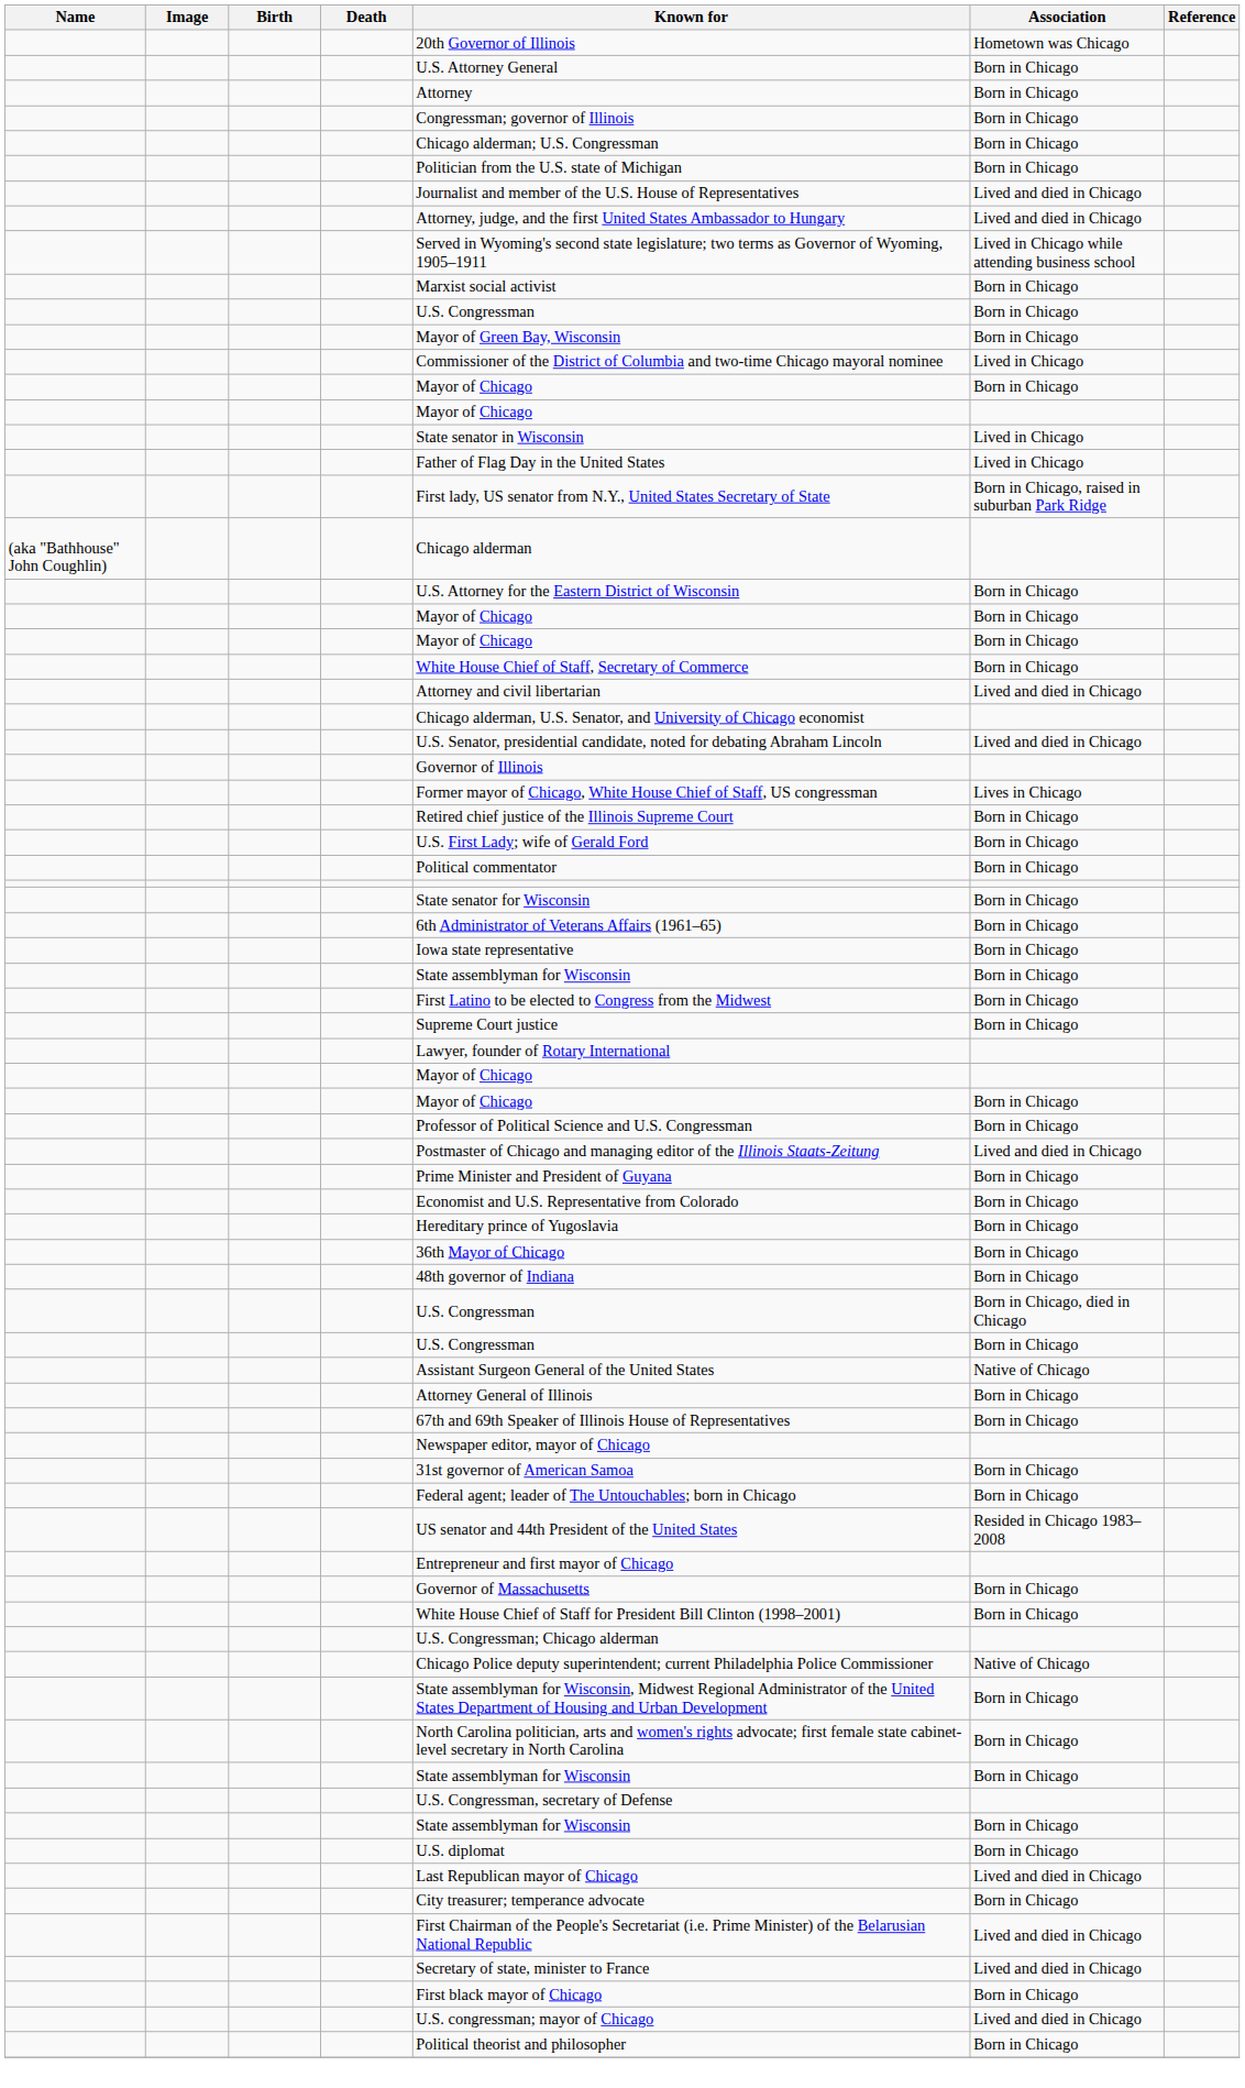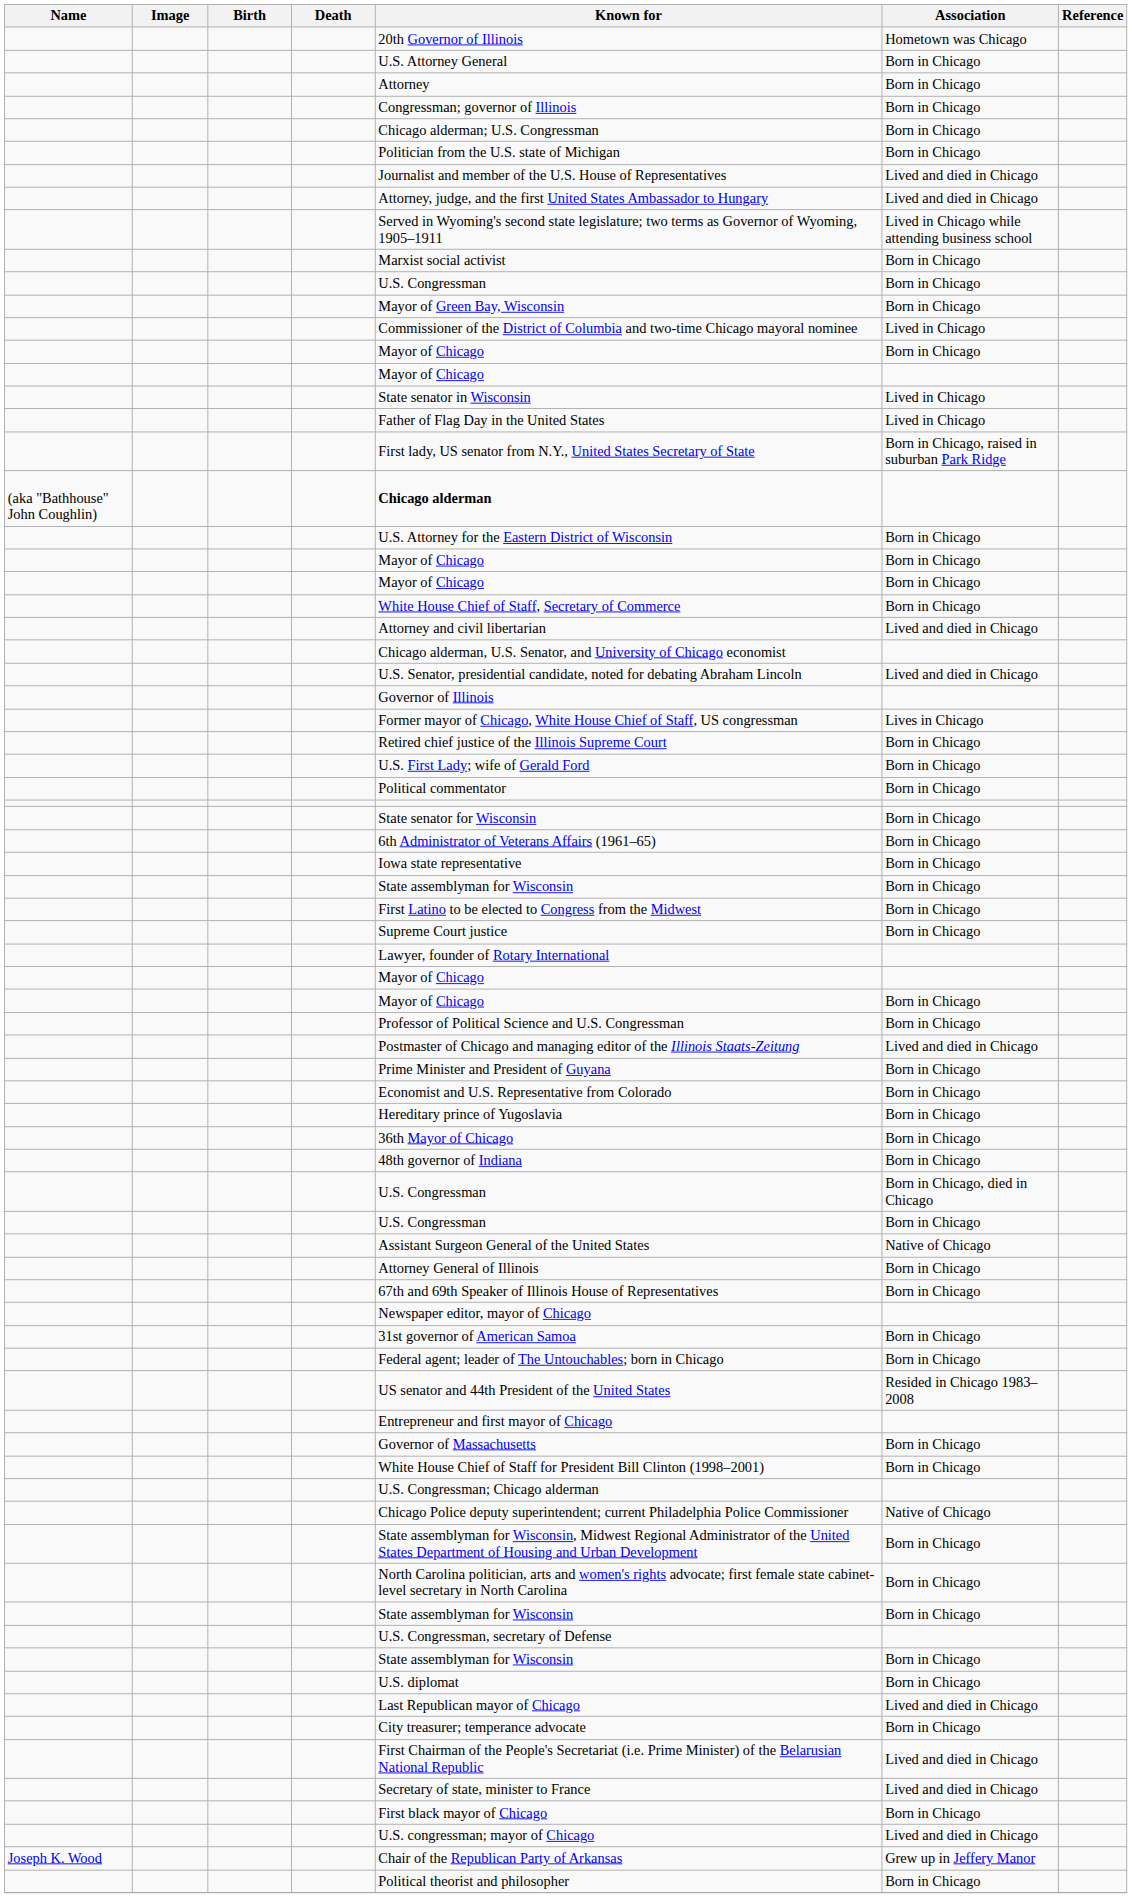 <table class="wikitable sortable">
 <tr>
 <th scope="col" width="140">Name</th>
 <th scope="col" width="80" class="unsortable">Image</th>
 <th scope="col" width="90">Birth</th>
 <th scope="col" width="90">Death</th>
 <th scope="col" width="600" class="unsortable">Known for</th>
 <th scope="col" width="200" class="unsortable">Association</th>
 <th scope="col" width="30" class="unsortable">Reference</th>
 </tr>
 <tr>
 <td></td>
 <td></td>
 <td align=right></td>
 <td align=right></td>
 <td>20th <a href='#'>Governor of Illinois</a></td>
 <td>Hometown was Chicago</td>
 <td align="center"></td>
 </tr>
 <tr>
 <td></td>
 <td></td>
 <td align=right></td>
 <td></td>
 <td>U.S. Attorney General</td>
 <td>Born in Chicago</td>
 <td align="center"></td>
 </tr>
 <tr>
 <td></td>
 <td></td>
 <td align=right></td>
 <td align=right></td>
 <td>Attorney</td>
 <td>Born in Chicago</td>
 <td align="center"></td>
 </tr>
 <tr>
 <td></td>
 <td></td>
 <td align=right></td>
 <td></td>
 <td>Congressman; governor of <a href='#'>Illinois</a></td>
 <td>Born in Chicago</td>
 <td align="center"></td>
 </tr>
 <tr>
 <td></td>
 <td></td>
 <td align=right></td>
 <td align=right></td>
 <td>Chicago alderman; U.S. Congressman</td>
 <td>Born in Chicago</td>
 <td align="center"></td>
 </tr>
 <tr>
 <td></td>
 <td></td>
 <td align=right></td>
 <td align=right></td>
 <td>Politician from the U.S. state of Michigan</td>
 <td>Born in Chicago</td>
 <td align="center"></td>
 </tr>
 <tr>
 <td></td>
 <td></td>
 <td align=right></td>
 <td align=right></td>
 <td>Journalist and member of the U.S. House of Representatives</td>
 <td>Lived and died in Chicago</td>
 <td align="center"></td>
 </tr>
 <tr>
 <td></td>
 <td></td>
 <td align=right></td>
 <td align=right></td>
 <td>Attorney, judge, and the first <a href='#'>United States Ambassador to Hungary</a></td>
 <td>Lived and died in Chicago</td>
 <td align="center"></td>
 </tr>
 <tr>
 <td></td>
 <td></td>
 <td align=right></td>
 <td align=right></td>
 <td>Served in Wyoming's second state legislature; two terms as Governor of Wyoming, 1905–1911</td>
 <td>Lived in Chicago while attending business school</td>
 <td align="center"></td>
 </tr>
 <tr>
 <td></td>
 <td></td>
 <td align=right></td>
 <td align=right></td>
 <td>Marxist social activist</td>
 <td>Born in Chicago</td>
 <td align="center"></td>
 </tr>
 <tr>
 <td></td>
 <td></td>
 <td align=right></td>
 <td align=right></td>
 <td>U.S. Congressman</td>
 <td>Born in Chicago</td>
 <td align="center"></td>
 </tr>
 <tr>
 <td></td>
 <td></td>
 <td align=right></td>
 <td align=right></td>
 <td>Mayor of <a href='#'>Green Bay, Wisconsin</a></td>
 <td>Born in Chicago</td>
 <td align="center"></td>
 </tr>
 <tr>
 <td></td>
 <td></td>
 <td align=right></td>
 <td align-right></td>
 <td>Commissioner of the <a href='#'>District of Columbia</a> and two-time Chicago mayoral nominee</td>
 <td>Lived in Chicago</td>
 <td align="center"></td>
 </tr>
 <tr>
 <td></td>
 <td></td>
 <td align=right></td>
 <td align-right></td>
 <td>Mayor of <a href='#'>Chicago</a></td>
 <td>Born in Chicago</td>
 <td align="center"></td>
 </tr>
 <tr>
 <td></td>
 <td></td>
 <td align=right></td>
 <td align=right></td>
 <td>Mayor of <a href='#'>Chicago</a></td>
 <td></td>
 <td align="center"></td>
 </tr>
 <tr>
 <td></td>
 <td></td>
 <td align=right></td>
 <td align=right></td>
 <td>State senator in <a href='#'>Wisconsin</a></td>
 <td>Lived in Chicago</td>
 <td align="center"></td>
 </tr>
 <tr>
 <td></td>
 <td></td>
 <td align=right></td>
 <td align=right></td>
 <td>Father of Flag Day in the United States</td>
 <td>Lived in Chicago</td>
 <td align="center"></td>
 </tr>
 <tr>
 <td></td>
 <td></td>
 <td align=right></td>
 <td></td>
 <td>First lady, US senator from N.Y., <a href='#'>United States Secretary of State</a></td>
 <td>Born in Chicago, raised in suburban <a href='#'>Park Ridge</a></td>
 <td align="center"></td>
 </tr>
 <tr>
 <td><br>(aka "Bathhouse" John Coughlin)</td>
 <td></td>
 <td align=right></td>
 <td align=right></td>
-<td>Chicago alderman</td>
+<td><strong>Chicago alderman</strong></td>
 <td></td>
 <td align="center"></td>
 </tr>
 <tr>
 <td></td>
 <td></td>
 <td align=right></td>
 <td align=right></td>
 <td>U.S. Attorney for the <a href='#'>Eastern District of Wisconsin</a></td>
 <td>Born in Chicago</td>
 <td align="center"></td>
 </tr>
 <tr>
 <td></td>
 <td></td>
 <td align=right></td>
 <td align=right></td>
 <td>Mayor of <a href='#'>Chicago</a></td>
 <td>Born in Chicago</td>
 <td align="center"></td>
 </tr>
 <tr>
 <td></td>
 <td></td>
 <td align=right></td>
 <td></td>
 <td>Mayor of <a href='#'>Chicago</a></td>
 <td>Born in Chicago</td>
 <td align="center"></td>
 </tr>
 <tr>
 <td></td>
 <td></td>
 <td align=right></td>
 <td></td>
 <td><a href='#'>White House Chief of Staff</a>, <a href='#'>Secretary of Commerce</a></td>
 <td>Born in Chicago</td>
 <td align="center"></td>
 </tr>
 <tr>
 <td></td>
 <td></td>
 <td align=right></td>
 <td align=right></td>
 <td>Attorney and civil libertarian</td>
 <td>Lived and died in Chicago</td>
 <td align="center"></td>
 </tr>
 <tr>
 <td></td>
 <td></td>
 <td align=right></td>
 <td align=right></td>
 <td>Chicago alderman, U.S. Senator, and <a href='#'>University of Chicago</a> economist</td>
 <td></td>
 <td align="center"></td>
 </tr>
 <tr>
 <td></td>
 <td></td>
 <td align=right></td>
 <td align=right></td>
 <td>U.S. Senator, presidential candidate, noted for debating Abraham Lincoln</td>
 <td>Lived and died in Chicago</td>
 <td align="center"></td>
 </tr>
 <tr>
 <td></td>
 <td></td>
 <td align=right></td>
 <td align=right></td>
 <td>Governor of <a href='#'>Illinois</a></td>
 <td></td>
 <td align="center"></td>
 </tr>
 <tr>
 <td></td>
 <td></td>
 <td align=right></td>
 <td></td>
 <td>Former mayor of <a href='#'>Chicago</a>, <a href='#'>White House Chief of Staff</a>, US congressman</td>
 <td>Lives in Chicago</td>
 <td align="center"></td>
 </tr>
 <tr>
 <td></td>
 <td></td>
 <td align=right></td>
 <td align=right></td>
 <td>Retired chief justice of the <a href='#'>Illinois Supreme Court</a></td>
 <td>Born in Chicago</td>
 <td align="center"></td>
 </tr>
 <tr>
 <td></td>
 <td></td>
 <td align=right></td>
 <td align=right></td>
 <td>U.S. <a href='#'>First Lady</a>; wife of <a href='#'>Gerald Ford</a></td>
 <td>Born in Chicago</td>
 <td align="center"></td>
 </tr>
 <tr>
 <td></td>
 <td></td>
 <td align=right></td>
 <td></td>
 <td>Political commentator</td>
 <td>Born in Chicago</td>
 <td align="center"></td>
 </tr>
 <tr>
 <td></td>
 <td></td>
 <td align=right></td>
 <td></td>
 <td></td>
 <td></td>
 <td align="center"></td>
 </tr>
 <tr>
 <td></td>
 <td></td>
 <td align=right></td>
 <td align=right></td>
 <td>State senator for <a href='#'>Wisconsin</a></td>
 <td>Born in Chicago</td>
 <td align="center"></td>
 </tr>
 <tr>
 <td></td>
 <td></td>
 <td align=right></td>
 <td align=right></td>
 <td>6th <a href='#'>Administrator of Veterans Affairs</a> (1961–65)</td>
 <td>Born in Chicago</td>
 <td align="center"></td>
 </tr>
 <tr>
 <td></td>
 <td></td>
 <td align=right></td>
 <td></td>
 <td>Iowa state representative</td>
 <td>Born in Chicago</td>
 <td align="center"></td>
 </tr>
 <tr>
 <td></td>
 <td></td>
 <td align=right></td>
 <td align=right></td>
 <td>State assemblyman for <a href='#'>Wisconsin</a></td>
 <td>Born in Chicago</td>
 <td align="center"></td>
 </tr>
 <tr>
 <td></td>
 <td></td>
 <td align=right></td>
 <td></td>
 <td>First <a href='#'>Latino</a> to be elected to <a href='#'>Congress</a> from the <a href='#'>Midwest</a></td>
 <td>Born in Chicago</td>
 <td align="center"></td>
 </tr>
 <tr>
 <td></td>
 <td></td>
 <td align=right></td>
 <td align=right></td>
 <td>Supreme Court justice</td>
 <td>Born in Chicago</td>
 <td align="center"></td>
 </tr>
 <tr>
 <td></td>
 <td></td>
 <td align=right></td>
 <td align=right></td>
 <td>Lawyer, founder of <a href='#'>Rotary International</a></td>
 <td></td>
 <td align="center"></td>
 </tr>
 <tr>
 <td></td>
 <td></td>
 <td align=right></td>
 <td align=right></td>
 <td>Mayor of <a href='#'>Chicago</a></td>
 <td></td>
 <td align="center"></td>
 </tr>
 <tr>
 <td></td>
 <td></td>
 <td align=right></td>
 <td align=right></td>
 <td>Mayor of <a href='#'>Chicago</a></td>
 <td>Born in Chicago</td>
 <td align="center"></td>
 </tr>
 <tr>
 <td></td>
 <td></td>
 <td align=right></td>
 <td align=right></td>
 <td>Professor of Political Science and U.S. Congressman</td>
 <td>Born in Chicago</td>
 <td align="center"></td>
 </tr>
 <tr>
 <td></td>
 <td></td>
 <td align=right></td>
 <td align=right></td>
 <td>Postmaster of Chicago and managing editor of the <em><a href='#'>Illinois Staats-Zeitung</a></em></td>
 <td>Lived and died in Chicago</td>
 <td align="center"></td>
 </tr>
 <tr>
 <td></td>
 <td></td>
 <td align=right></td>
 <td align=right></td>
 <td>Prime Minister and President of <a href='#'>Guyana</a></td>
 <td>Born in Chicago</td>
 <td align="center"></td>
 </tr>
 <tr>
 <td></td>
 <td></td>
 <td align=right></td>
 <td align=right></td>
 <td>Economist and U.S. Representative from Colorado</td>
 <td>Born in Chicago</td>
 <td align="center"></td>
 </tr>
 <tr>
 <td></td>
 <td></td>
 <td align=right></td>
 <td></td>
 <td>Hereditary prince of Yugoslavia</td>
 <td>Born in Chicago</td>
 <td align="center"></td>
 </tr>
 <tr>
 <td></td>
 <td></td>
 <td align=right></td>
 <td align=right></td>
 <td>36th <a href='#'>Mayor of Chicago</a></td>
 <td>Born in Chicago</td>
 <td align="center"></td>
 </tr>
 <tr>
 <td></td>
 <td></td>
 <td align=right></td>
 <td align=right></td>
 <td>48th governor of <a href='#'>Indiana</a></td>
 <td>Born in Chicago</td>
 <td align="center"></td>
 </tr>
 <tr>
 <td></td>
 <td></td>
 <td align=right></td>
 <td align=right></td>
 <td>U.S. Congressman</td>
 <td>Born in Chicago, died in Chicago</td>
 <td align="center"></td>
 </tr>
 <tr>
 <td></td>
 <td></td>
 <td align=right></td>
 <td></td>
 <td>U.S. Congressman</td>
 <td>Born in Chicago</td>
 <td align="center"></td>
 </tr>
 <tr>
 <td></td>
 <td></td>
 <td></td>
 <td></td>
 <td>Assistant Surgeon General of the United States</td>
 <td>Native of Chicago</td>
 <td align="center"></td>
 </tr>
 <tr>
 <td></td>
 <td></td>
 <td align=right></td>
 <td></td>
 <td>Attorney General of Illinois</td>
 <td>Born in Chicago</td>
 <td align="center"></td>
 </tr>
 <tr>
 <td></td>
 <td></td>
 <td align=right></td>
 <td></td>
 <td>67th and 69th Speaker of Illinois House of Representatives</td>
 <td>Born in Chicago</td>
 <td align="center"></td>
 </tr>
 <tr>
 <td></td>
 <td></td>
 <td align=right></td>
 <td align=right></td>
 <td>Newspaper editor, mayor of <a href='#'>Chicago</a></td>
 <td></td>
 <td align="center"></td>
 </tr>
 <tr>
 <td></td>
 <td></td>
 <td align=right></td>
 <td align=right></td>
 <td>31st governor of <a href='#'>American Samoa</a></td>
 <td>Born in Chicago</td>
 <td align="center"></td>
 </tr>
 <tr>
 <td></td>
 <td></td>
 <td align=right></td>
 <td align=right></td>
 <td>Federal agent; leader of <a href='#'>The Untouchables</a>; born in Chicago</td>
 <td>Born in Chicago</td>
 <td align="center"></td>
 </tr>
 <tr>
 <td></td>
 <td></td>
 <td align=right></td>
 <td></td>
 <td>US senator and 44th President of the <a href='#'>United States</a></td>
 <td>Resided in Chicago 1983–2008</td>
 <td align="center"></td>
 </tr>
 <tr>
 <td></td>
 <td></td>
 <td align=right></td>
 <td align=right></td>
 <td>Entrepreneur and first mayor of <a href='#'>Chicago</a></td>
 <td></td>
 <td align="center"></td>
 </tr>
 <tr>
 <td></td>
 <td></td>
 <td align=right></td>
 <td></td>
 <td>Governor of <a href='#'>Massachusetts</a></td>
 <td>Born in Chicago</td>
 <td align="center"></td>
 </tr>
 <tr>
 <td></td>
 <td></td>
 <td align=right></td>
 <td></td>
 <td>White House Chief of Staff for President Bill Clinton (1998–2001)</td>
 <td>Born in Chicago</td>
 <td align="center"></td>
 </tr>
 <tr>
 <td></td>
 <td></td>
 <td align=right></td>
 <td align=right></td>
 <td>U.S. Congressman; Chicago alderman</td>
 <td></td>
 <td align="center"></td>
 </tr>
 <tr>
 <td></td>
 <td></td>
 <td align=right></td>
 <td></td>
 <td>Chicago Police deputy superintendent; current Philadelphia Police Commissioner</td>
 <td>Native of Chicago</td>
 <td align="center"></td>
 </tr>
 <tr>
 <td></td>
 <td></td>
 <td align=right></td>
 <td></td>
 <td>State assemblyman for <a href='#'>Wisconsin</a>, Midwest Regional Administrator of the <a href='#'>United States Department of Housing and Urban Development</a></td>
 <td>Born in Chicago</td>
 <td align="center"></td>
 </tr>
 <tr>
 <td></td>
 <td></td>
 <td align=right></td>
 <td align=right></td>
 <td>North Carolina politician, arts and <a href='#'>women's rights</a> advocate; first female state cabinet-level secretary in North Carolina</td>
 <td>Born in Chicago</td>
 <td align="center"></td>
 </tr>
 <tr>
 <td></td>
 <td></td>
 <td align=right></td>
 <td align=right></td>
 <td>State assemblyman for <a href='#'>Wisconsin</a></td>
 <td>Born in Chicago</td>
 <td align="center"></td>
 </tr>
 <tr>
 <td></td>
 <td></td>
 <td align=right></td>
 <td align=right></td>
 <td>U.S. Congressman, secretary of Defense</td>
 <td></td>
 <td align="center"></td>
 </tr>
 <tr>
 <td></td>
 <td></td>
 <td align=right></td>
 <td align=right></td>
 <td>State assemblyman for <a href='#'>Wisconsin</a></td>
 <td>Born in Chicago</td>
 <td align="center"></td>
 </tr>
 <tr>
 <td></td>
 <td></td>
 <td align=right></td>
 <td align=right></td>
 <td>U.S. diplomat</td>
 <td>Born in Chicago</td>
 <td align="center"></td>
 </tr>
 <tr>
 <td></td>
 <td></td>
 <td align=right></td>
 <td align=right></td>
 <td>Last Republican mayor of <a href='#'>Chicago</a></td>
 <td>Lived and died in Chicago</td>
 <td align="center"></td>
 </tr>
 <tr>
 <td></td>
 <td></td>
 <td align=right></td>
 <td align=right></td>
 <td>City treasurer; temperance advocate</td>
 <td>Born in Chicago</td>
 <td align="center"></td>
 </tr>
 <tr>
 <td></td>
 <td></td>
 <td align=right></td>
 <td align=right></td>
 <td>First Chairman of the People's Secretariat (i.e. Prime Minister) of the <a href='#'>Belarusian National Republic</a></td>
 <td>Lived and died in Chicago</td>
 <td align="center"></td>
 </tr>
 <tr>
 <td></td>
 <td></td>
 <td align=right></td>
 <td align=right></td>
 <td>Secretary of state, minister to France</td>
 <td>Lived and died in Chicago</td>
 <td align="center"></td>
 </tr>
 <tr>
 <td></td>
 <td></td>
 <td align=right></td>
 <td align=right></td>
 <td>First black mayor of <a href='#'>Chicago</a></td>
 <td>Born in Chicago</td>
 <td align="center"></td>
 </tr>
 <tr>
 <td></td>
 <td></td>
 <td align=right></td>
 <td align=right></td>
 <td>U.S. congressman; mayor of <a href='#'>Chicago</a></td>
 <td>Lived and died in Chicago</td>
 <td align="center"></td>
 </tr>
 <tr>
+<td><a href='#'>Joseph K. Wood</a></td>
+<td></td>
+<td align="right"></td>
+<td align="right"></td>
+<td>Chair of the <a href='#'>Republican Party of Arkansas</a></td>
+<td>Grew up in <a href='#'>Jeffery Manor</a></td>
+<td align="center"></td>
+</tr>
+<tr>
 <td></td>
 <td></td>
 <td align=right></td>
 <td align=right></td>
 <td>Political theorist and philosopher</td>
 <td>Born in Chicago</td>
 <td align="center"></td>
 </tr>
 <tr>
 </tr>
 </table>
